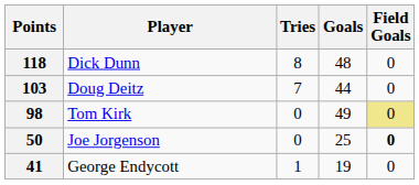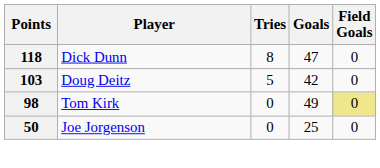 <table class="wikitable" style="text-align:left;">
 <tr>
 <th width=50>Points</th>
 <th width=200>Player</th>
 <th width=30>Tries</th>
 <th width=30>Goals</th>
 <th width=30>Field Goals</th>
 </tr>
 <tr>
 <th>118</th>
 <td> <a href='#'>Dick Dunn</a></td>
 <td align=center>8</td>
-<td align=center>48</td>
+<td align=center>47</td>
 <td align=center>0</td>
 </tr>
 <tr>
 <th>103</th>
 <td> <a href='#'>Doug Deitz</a></td>
-<td align=center>7</td>
-<td align=center>44</td>
+<td align=center>5</td>
+<td align=center>42</td>
 <td align=center>0</td>
 </tr>
 <tr>
 <th>98</th>
 <td> <a href='#'>Tom Kirk</a></td>
 <td align=center>0</td>
 <td align=center>49</td>
 <td align=center style="background: khaki;">0</td>
 </tr>
 <tr>
 <th>50</th>
 <td> <a href='#'>Joe Jorgenson</a></td>
 <td align=center>0</td>
 <td align=center>25</td>
-<td align=center><strong>0</strong></td>
-</tr>
-<tr>
-<th>41</th>
-<td> George Endycott</td>
-<td align=center>1</td>
-<td align=center>19</td>
 <td align=center>0</td>
 </tr>
 </table>
